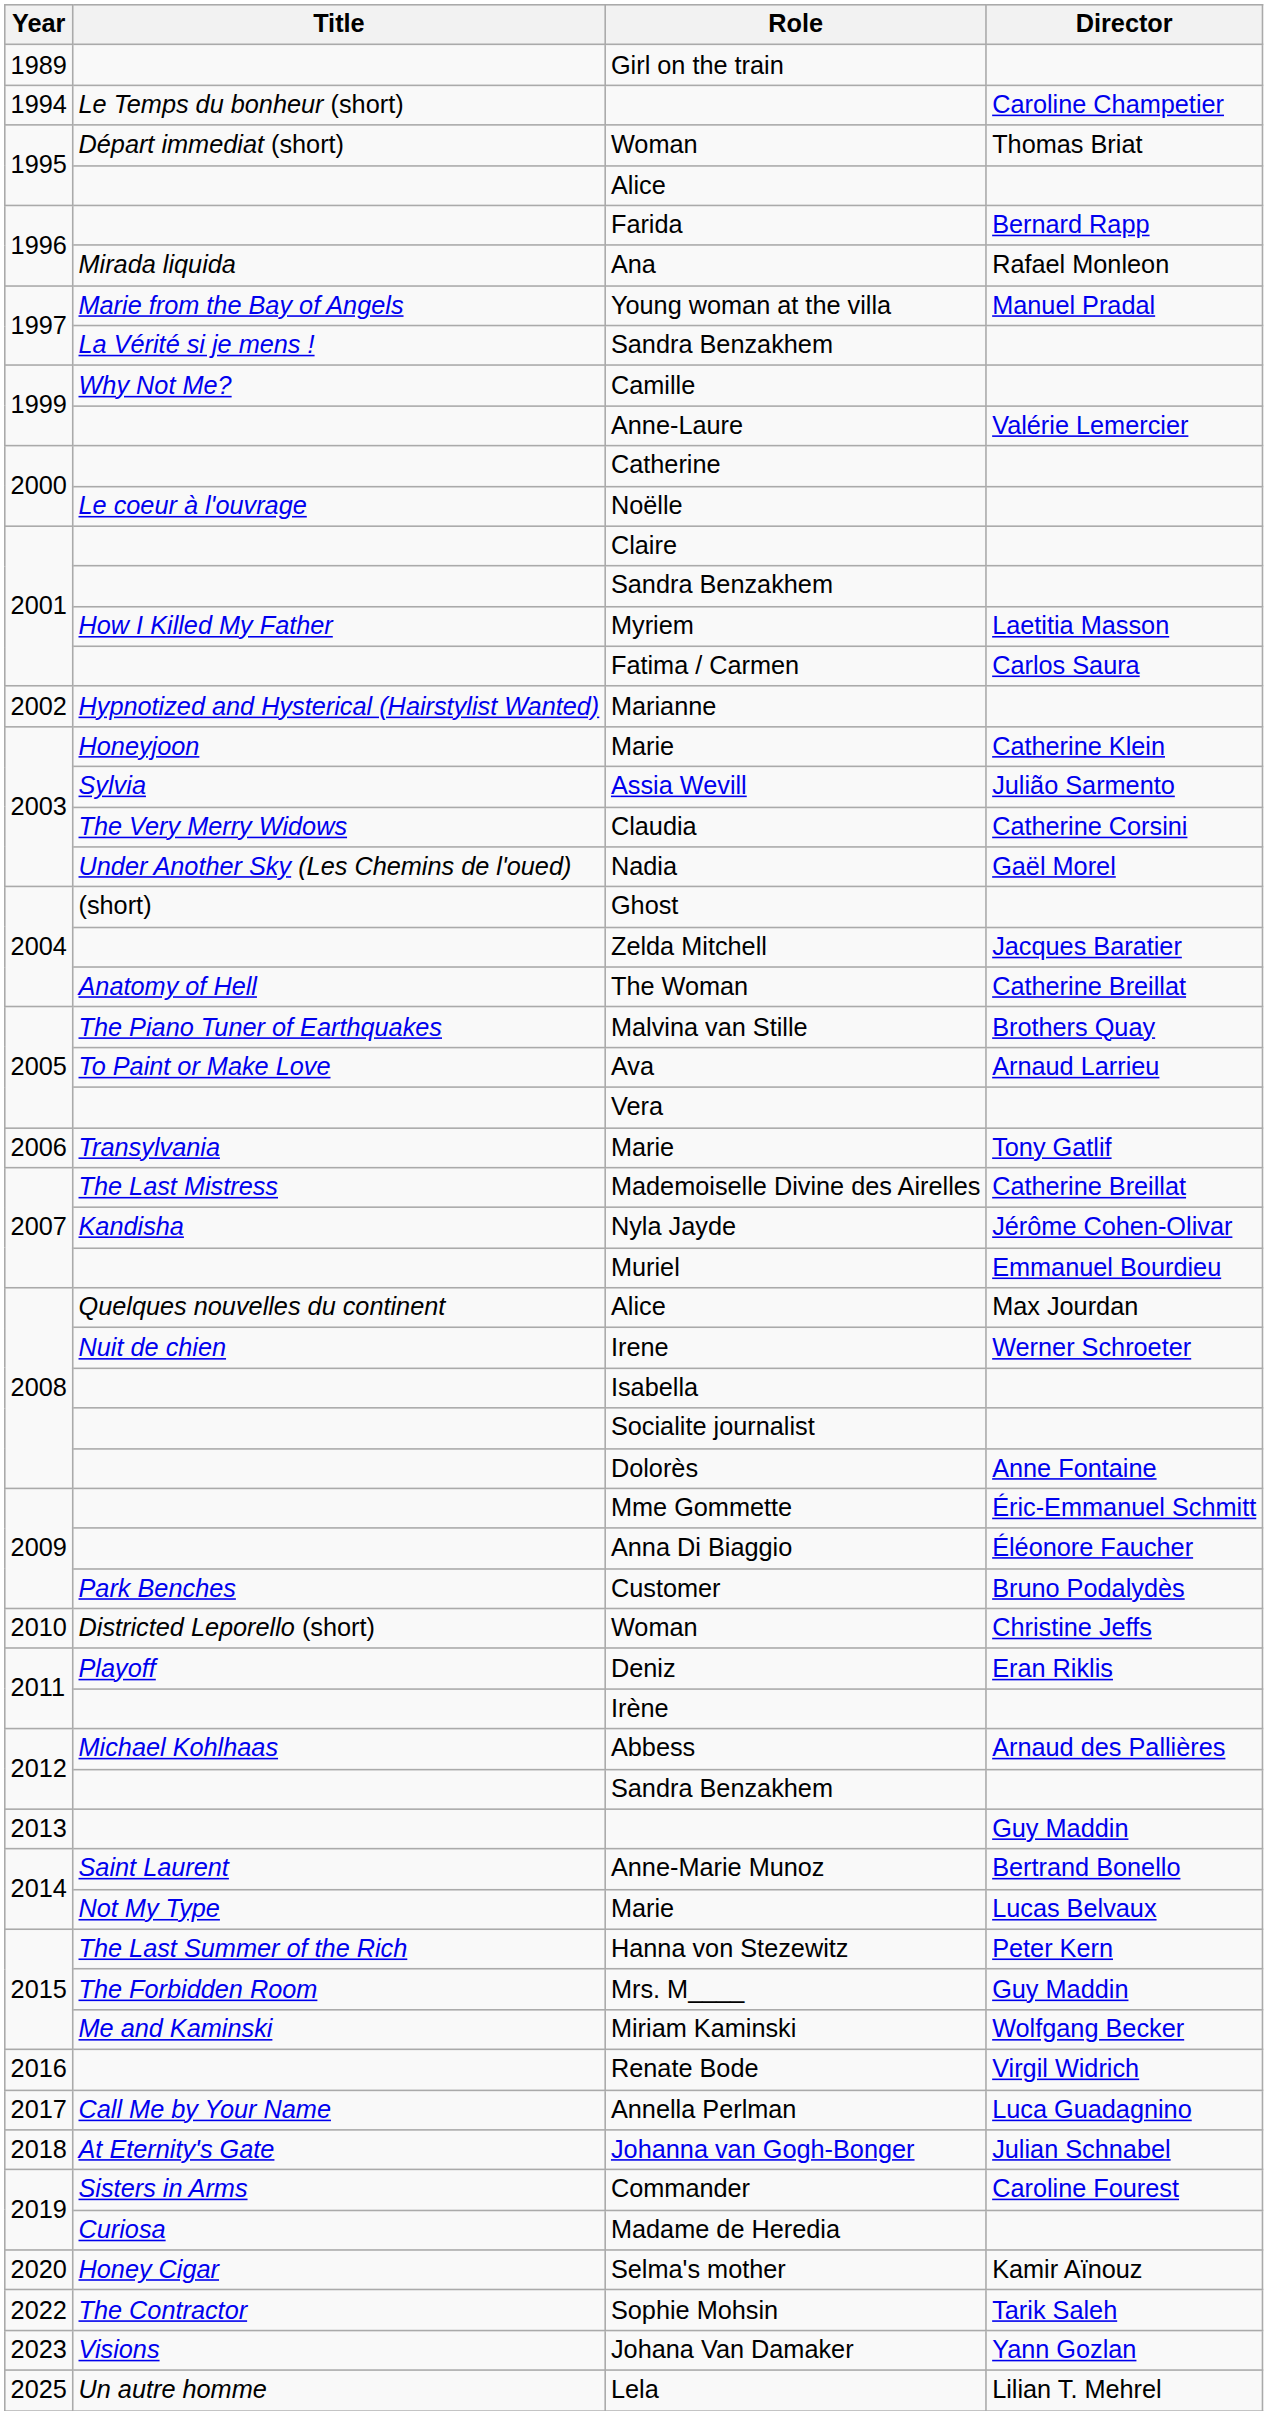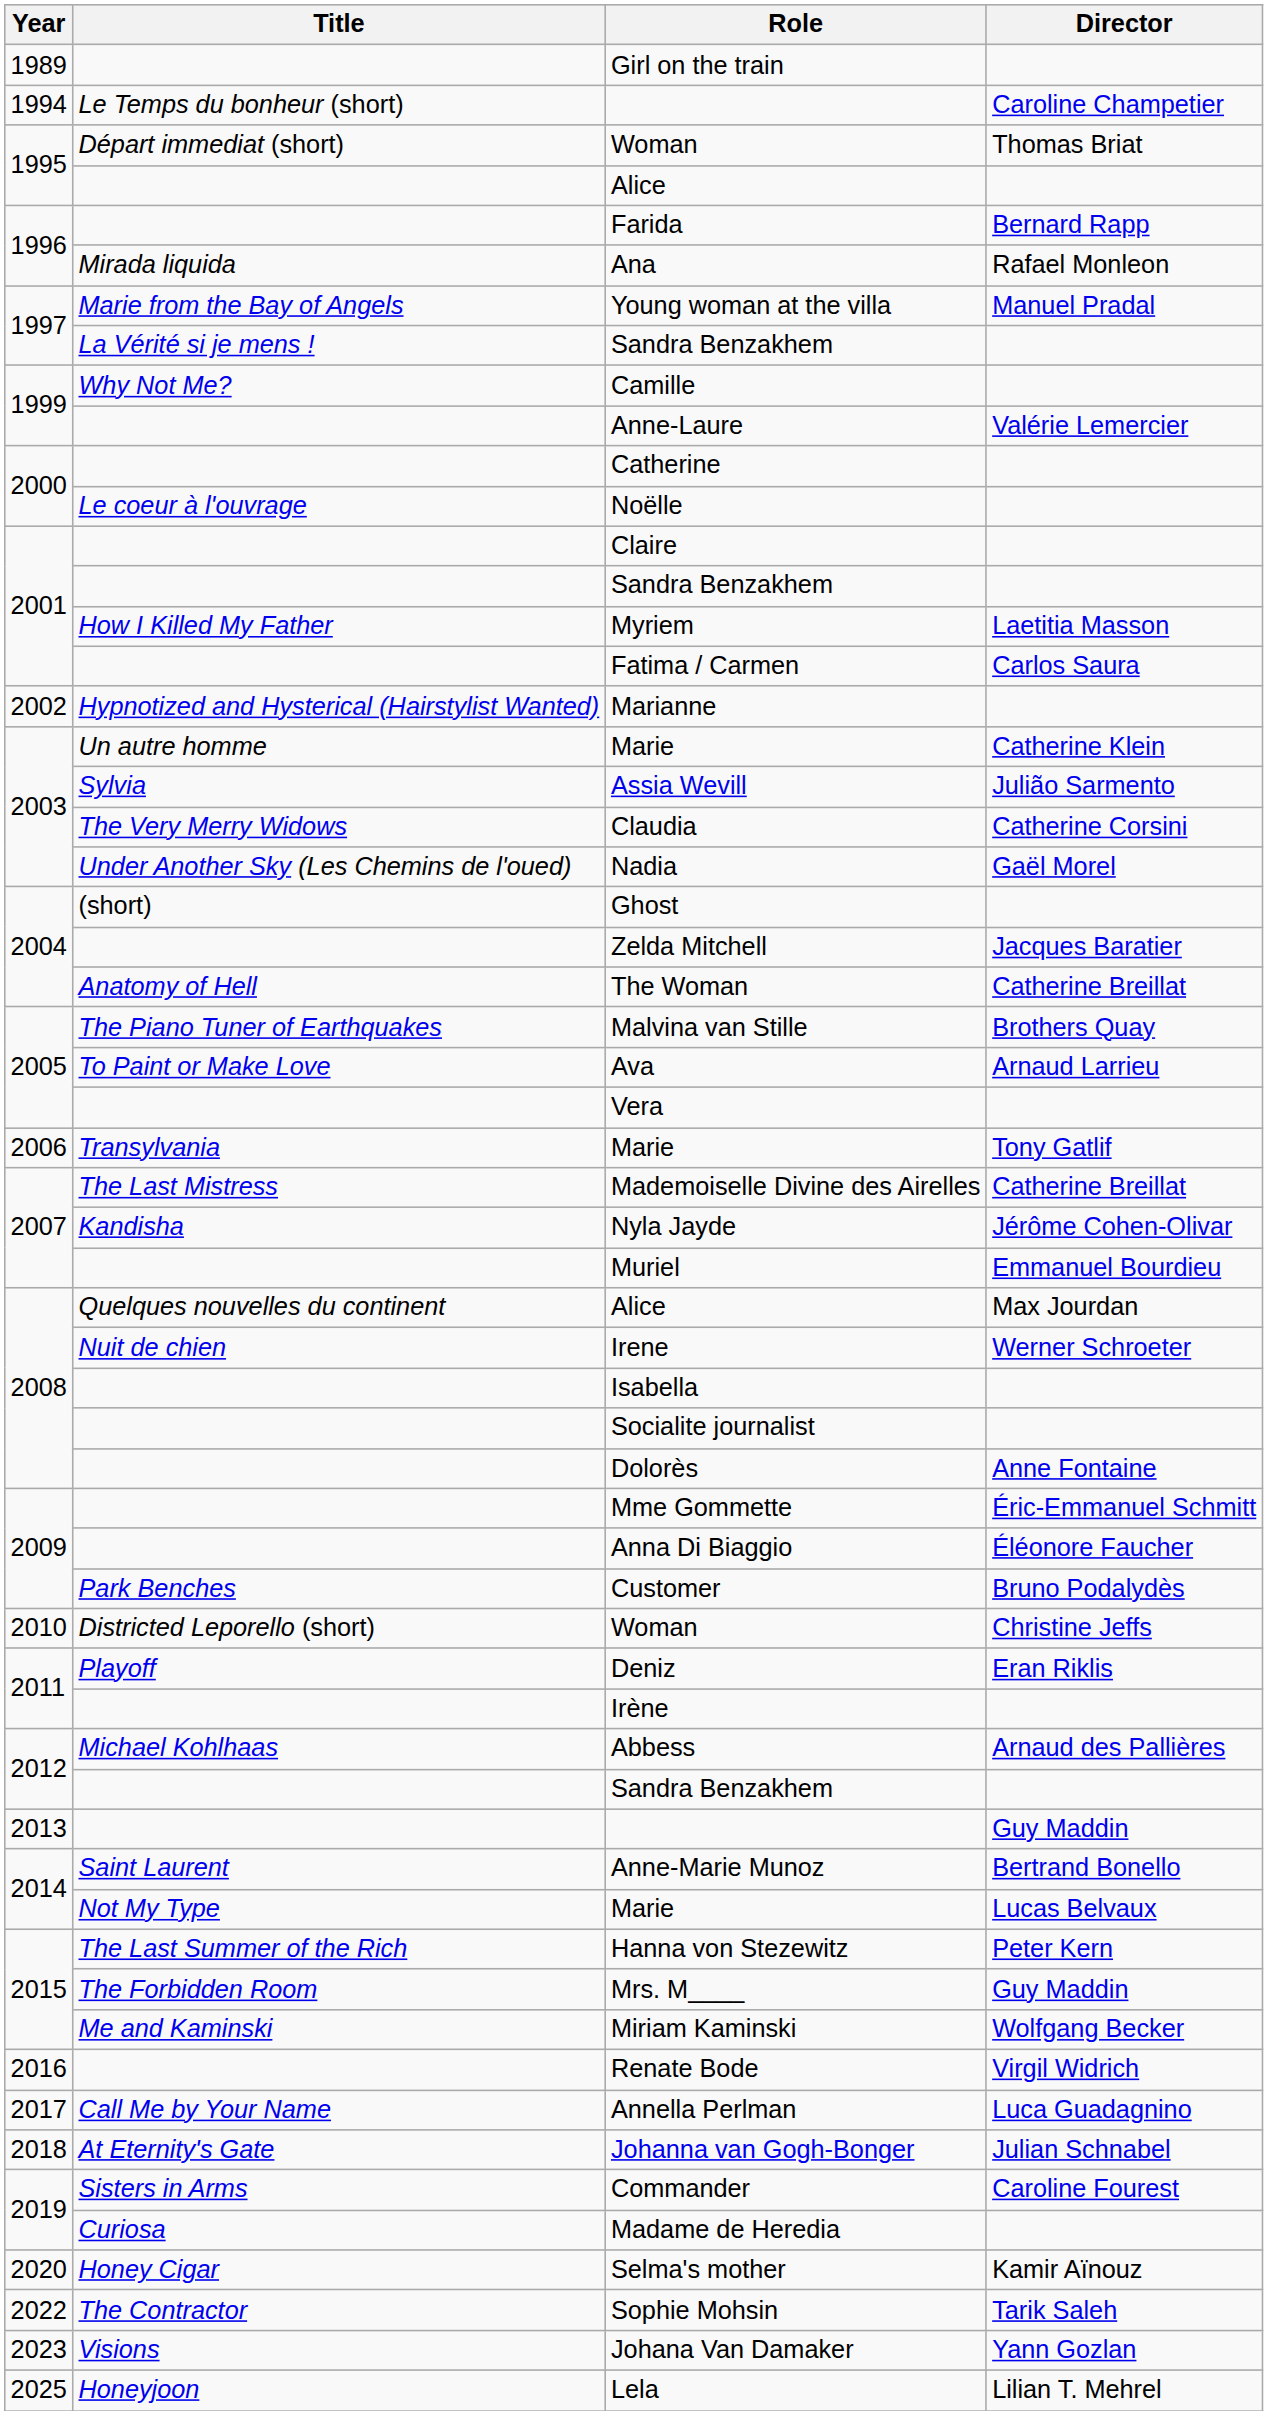 <table class="wikitable plainrowheaders sortable">
 <tr>
 <th scope="col">Year</th>
 <th scope="col">Title</th>
 <th scope="col">Role</th>
 <th scope="col">Director</th>
 </tr>
 <tr>
 <td>1989</td>
 <td><em></em></td>
 <td>Girl on the train</td>
 <td></td>
 </tr>
 <tr>
 <td>1994</td>
 <td><em>Le Temps du bonheur</em> (short)</td>
 <td></td>
 <td><a href='#'>Caroline Champetier</a></td>
 </tr>
 <tr>
 <td rowspan="2">1995</td>
 <td><em>Départ immediat</em> (short)</td>
 <td>Woman</td>
 <td>Thomas Briat</td>
 </tr>
 <tr>
 <td><em></em></td>
 <td>Alice</td>
 <td></td>
 </tr>
 <tr>
 <td rowspan="2">1996</td>
 <td><em></em></td>
 <td>Farida</td>
 <td><a href='#'>Bernard Rapp</a></td>
 </tr>
 <tr>
 <td><em>Mirada liquida</em></td>
 <td>Ana</td>
 <td>Rafael Monleon</td>
 </tr>
 <tr>
 <td rowspan="2">1997</td>
 <td><em><a href='#'>Marie from the Bay of Angels</a></em></td>
 <td>Young woman at the villa</td>
 <td><a href='#'>Manuel Pradal</a></td>
 </tr>
 <tr>
 <td><em><a href='#'>La Vérité si je mens !</a></em></td>
 <td>Sandra Benzakhem</td>
 <td></td>
 </tr>
 <tr>
 <td rowspan="2">1999</td>
 <td><em><a href='#'>Why Not Me?</a></em></td>
 <td>Camille</td>
 <td></td>
 </tr>
 <tr>
 <td><em></em></td>
 <td>Anne-Laure</td>
 <td><a href='#'>Valérie Lemercier</a></td>
 </tr>
 <tr>
 <td rowspan="2">2000</td>
 <td><em></em></td>
 <td>Catherine</td>
 <td></td>
 </tr>
 <tr>
 <td><em><a href='#'>Le coeur à l'ouvrage</a></em></td>
 <td>Noëlle</td>
 <td></td>
 </tr>
 <tr>
 <td rowspan="4">2001</td>
 <td><em></em></td>
 <td>Claire</td>
 <td></td>
 </tr>
 <tr>
 <td><em></em></td>
 <td>Sandra Benzakhem</td>
 <td></td>
 </tr>
 <tr>
 <td><em><a href='#'>How I Killed My Father</a></em></td>
 <td>Myriem</td>
 <td><a href='#'>Laetitia Masson</a></td>
 </tr>
 <tr>
 <td><em></em></td>
 <td>Fatima / Carmen</td>
 <td><a href='#'>Carlos Saura</a></td>
 </tr>
 <tr>
 <td>2002</td>
 <td><em><a href='#'>Hypnotized and Hysterical (Hairstylist Wanted)</a></em></td>
 <td>Marianne</td>
 <td></td>
 </tr>
 <tr>
 <td rowspan="4">2003</td>
-<td><em><a href='#'>Honeyjoon</a></em></td>
+<td><em>Un autre homme</em></td>
 <td>Marie</td>
 <td><a href='#'>Catherine Klein</a></td>
 </tr>
 <tr>
 <td><em><a href='#'>Sylvia</a></em></td>
 <td><a href='#'>Assia Wevill</a></td>
 <td><a href='#'>Julião Sarmento</a></td>
 </tr>
 <tr>
 <td><em><a href='#'>The Very Merry Widows</a></em></td>
 <td>Claudia</td>
 <td><a href='#'>Catherine Corsini</a></td>
 </tr>
 <tr>
 <td><em><a href='#'>Under Another Sky</a> (Les Chemins de l'oued)</em></td>
 <td>Nadia</td>
 <td><a href='#'>Gaël Morel</a></td>
 </tr>
 <tr>
 <td rowspan="3">2004</td>
 <td><em></em> (short)</td>
 <td>Ghost</td>
 <td></td>
 </tr>
 <tr>
 <td><em></em></td>
 <td>Zelda Mitchell</td>
 <td><a href='#'>Jacques Baratier</a></td>
 </tr>
 <tr>
 <td><em><a href='#'>Anatomy of Hell</a></em></td>
 <td>The Woman</td>
 <td><a href='#'>Catherine Breillat</a></td>
 </tr>
 <tr>
 <td rowspan="3">2005</td>
 <td><em><a href='#'>The Piano Tuner of Earthquakes</a></em></td>
 <td>Malvina van Stille</td>
 <td><a href='#'>Brothers Quay</a></td>
 </tr>
 <tr>
 <td><em><a href='#'>To Paint or Make Love</a></em></td>
 <td>Ava</td>
 <td><a href='#'>Arnaud Larrieu</a></td>
 </tr>
 <tr>
 <td><em></em></td>
 <td>Vera</td>
 <td></td>
 </tr>
 <tr>
 <td>2006</td>
 <td><em><a href='#'>Transylvania</a></em></td>
 <td>Marie</td>
 <td><a href='#'>Tony Gatlif</a></td>
 </tr>
 <tr>
 <td rowspan="3">2007</td>
 <td><em><a href='#'>The Last Mistress</a></em></td>
 <td>Mademoiselle Divine des Airelles</td>
 <td><a href='#'>Catherine Breillat</a></td>
 </tr>
 <tr>
 <td><em><a href='#'>Kandisha</a></em></td>
 <td>Nyla Jayde</td>
 <td><a href='#'>Jérôme Cohen-Olivar</a></td>
 </tr>
 <tr>
 <td><em></em></td>
 <td>Muriel</td>
 <td><a href='#'>Emmanuel Bourdieu</a></td>
 </tr>
 <tr>
 <td rowspan="5">2008</td>
 <td><em>Quelques nouvelles du continent</em></td>
 <td>Alice</td>
 <td>Max Jourdan</td>
 </tr>
 <tr>
 <td><em><a href='#'>Nuit de chien</a></em></td>
 <td>Irene</td>
 <td><a href='#'>Werner Schroeter</a></td>
 </tr>
 <tr>
 <td><em></em></td>
 <td>Isabella</td>
 <td></td>
 </tr>
 <tr>
 <td><em></em></td>
 <td>Socialite journalist</td>
 <td></td>
 </tr>
 <tr>
 <td><em></em></td>
 <td>Dolorès</td>
 <td><a href='#'>Anne Fontaine</a></td>
 </tr>
 <tr>
 <td rowspan="3">2009</td>
 <td><em></em></td>
 <td>Mme Gommette</td>
 <td><a href='#'>Éric-Emmanuel Schmitt</a></td>
 </tr>
 <tr>
 <td><em></em></td>
 <td>Anna Di Biaggio</td>
 <td><a href='#'>Éléonore Faucher</a></td>
 </tr>
 <tr>
 <td><em><a href='#'>Park Benches</a></em></td>
 <td>Customer</td>
 <td><a href='#'>Bruno Podalydès</a></td>
 </tr>
 <tr>
 <td>2010</td>
 <td><em>Districted Leporello</em> (short)</td>
 <td>Woman</td>
 <td><a href='#'>Christine Jeffs</a></td>
 </tr>
 <tr>
 <td rowspan="2">2011</td>
 <td><em><a href='#'>Playoff</a></em></td>
 <td>Deniz</td>
 <td><a href='#'>Eran Riklis</a></td>
 </tr>
 <tr>
 <td><em></em></td>
 <td>Irène</td>
 <td></td>
 </tr>
 <tr>
 <td rowspan="2">2012</td>
 <td><em><a href='#'>Michael Kohlhaas</a></em></td>
 <td>Abbess</td>
 <td><a href='#'>Arnaud des Pallières</a></td>
 </tr>
 <tr>
 <td><em></em></td>
 <td>Sandra Benzakhem</td>
 <td></td>
 </tr>
 <tr>
 <td>2013</td>
 <td><em></em></td>
 <td></td>
 <td><a href='#'>Guy Maddin</a></td>
 </tr>
 <tr>
 <td rowspan="2">2014</td>
 <td><em><a href='#'>Saint Laurent</a></em></td>
 <td>Anne-Marie Munoz</td>
 <td><a href='#'>Bertrand Bonello</a></td>
 </tr>
 <tr>
 <td><em><a href='#'>Not My Type</a></em></td>
 <td>Marie</td>
 <td><a href='#'>Lucas Belvaux</a></td>
 </tr>
 <tr>
 <td rowspan="3">2015</td>
 <td><em><a href='#'>The Last Summer of the Rich</a></em></td>
 <td>Hanna von Stezewitz</td>
 <td><a href='#'>Peter Kern</a></td>
 </tr>
 <tr>
 <td><em><a href='#'>The Forbidden Room</a></em></td>
 <td>Mrs. M____</td>
 <td><a href='#'>Guy Maddin</a></td>
 </tr>
 <tr>
 <td><em><a href='#'>Me and Kaminski</a></em></td>
 <td>Miriam Kaminski</td>
 <td><a href='#'>Wolfgang Becker</a></td>
 </tr>
 <tr>
 <td>2016</td>
 <td><em></em></td>
 <td>Renate Bode</td>
 <td><a href='#'>Virgil Widrich</a></td>
 </tr>
 <tr>
 <td>2017</td>
 <td><em><a href='#'>Call Me by Your Name</a></em></td>
 <td>Annella Perlman</td>
 <td><a href='#'>Luca Guadagnino</a></td>
 </tr>
 <tr>
 <td>2018</td>
 <td><em><a href='#'>At Eternity's Gate</a></em></td>
 <td><a href='#'>Johanna van Gogh-Bonger</a></td>
 <td><a href='#'>Julian Schnabel</a></td>
 </tr>
 <tr>
 <td rowspan="2">2019</td>
 <td><em><a href='#'>Sisters in Arms</a></em></td>
 <td>Commander</td>
 <td><a href='#'>Caroline Fourest</a></td>
 </tr>
 <tr>
 <td><em><a href='#'>Curiosa</a></em></td>
 <td>Madame de Heredia</td>
 <td></td>
 </tr>
 <tr>
 <td>2020</td>
 <td><em><a href='#'>Honey Cigar</a></em></td>
 <td>Selma's mother</td>
 <td>Kamir Aïnouz</td>
 </tr>
 <tr>
 <td>2022</td>
 <td><em><a href='#'>The Contractor</a></em></td>
 <td>Sophie Mohsin</td>
 <td><a href='#'>Tarik Saleh</a></td>
 </tr>
 <tr>
 <td>2023</td>
 <td><em><a href='#'>Visions</a></em></td>
 <td>Johana Van Damaker</td>
 <td><a href='#'>Yann Gozlan</a></td>
 </tr>
 <tr>
 <td>2025</td>
-<td><em>Un autre homme</em></td>
+<td><em><a href='#'>Honeyjoon</a></em></td>
 <td>Lela</td>
 <td>Lilian T. Mehrel</td>
 </tr>
 </table>
